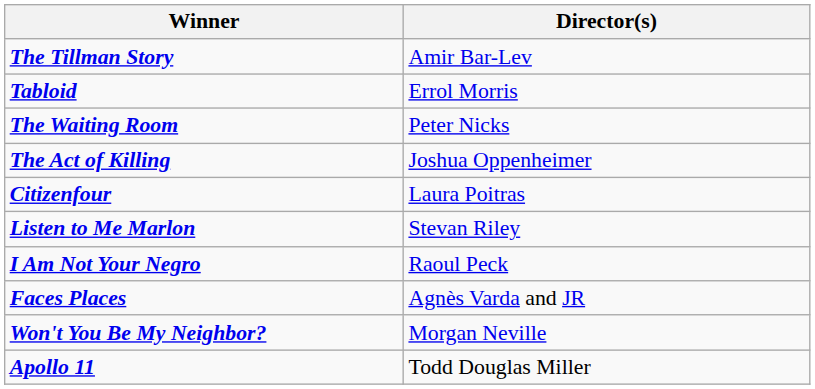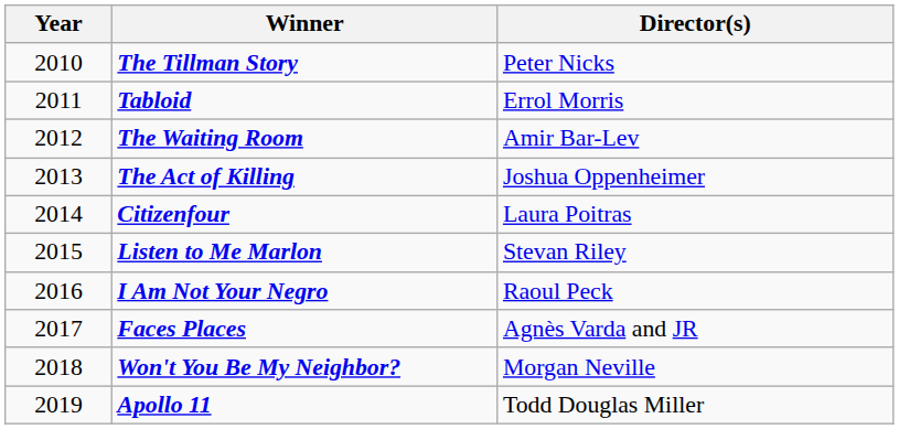 <table class="wikitable" width="95%" cellpadding="5">
 <tr>
+<th width="100"><strong>Year</strong></th>
 <th width="450"><strong>Winner</strong></th>
 <th width="450"><strong>Director(s)</strong></th>
 </tr>
 <tr>
+<td align="center">2010</td>
 <td><strong><em><a href='#'>The Tillman Story</a></em></strong></td>
-<td><a href='#'>Amir Bar-Lev</a></td>
+<td><a href='#'>Peter Nicks</a></td>
 </tr>
 <tr>
+<td align="center">2011</td>
 <td><strong><em><a href='#'>Tabloid</a></em></strong></td>
 <td><a href='#'>Errol Morris</a></td>
 </tr>
 <tr>
+<td align="center">2012</td>
 <td><strong><em><a href='#'>The Waiting Room</a></em></strong></td>
-<td><a href='#'>Peter Nicks</a></td>
+<td><a href='#'>Amir Bar-Lev</a></td>
 </tr>
 <tr>
+<td align="center">2013</td>
 <td><strong><em><a href='#'>The Act of Killing</a></em></strong></td>
 <td><a href='#'>Joshua Oppenheimer</a></td>
 </tr>
 <tr>
+<td align="center">2014</td>
 <td><strong><em><a href='#'>Citizenfour</a></em></strong></td>
 <td><a href='#'>Laura Poitras</a></td>
 </tr>
 <tr>
+<td align="center">2015</td>
 <td><strong><em><a href='#'>Listen to Me Marlon</a></em></strong></td>
 <td><a href='#'>Stevan Riley</a></td>
 </tr>
 <tr>
+<td align="center">2016</td>
 <td><strong><em><a href='#'>I Am Not Your Negro</a></em></strong></td>
 <td><a href='#'>Raoul Peck</a></td>
 </tr>
 <tr>
+<td align="center">2017</td>
 <td><strong><em><a href='#'>Faces Places</a></em></strong></td>
 <td><a href='#'>Agnès Varda</a> and <a href='#'>JR</a></td>
 </tr>
 <tr>
+<td align="center">2018</td>
 <td><strong><em><a href='#'>Won't You Be My Neighbor?</a></em></strong></td>
 <td><a href='#'>Morgan Neville</a></td>
 </tr>
 <tr>
+<td align="center">2019</td>
 <td><strong><em><a href='#'>Apollo 11</a></em></strong></td>
 <td>Todd Douglas Miller</td>
 </tr>
 </table>
